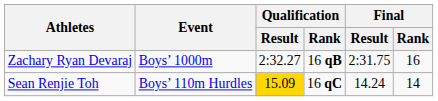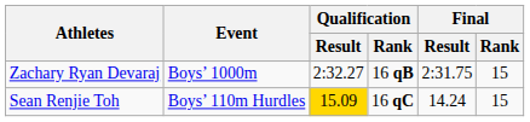 <table class="wikitable" border="1" style="font-size:90%">
 <tr>
 <th rowspan=2>Athletes</th>
 <th rowspan=2>Event</th>
 <th colspan=2>Qualification</th>
 <th colspan=2>Final</th>
 </tr>
 <tr>
 <th>Result</th>
 <th>Rank</th>
 <th>Result</th>
 <th>Rank</th>
 </tr>
 <tr>
 <td><a href='#'>Zachary Ryan Devaraj</a></td>
 <td><a href='#'>Boys’ 1000m</a></td>
 <td align=center>2:32.27</td>
 <td align=center>16 <strong>qB</strong></td>
 <td align=center>2:31.75</td>
-<td align=center>16</td>
+<td align=center>15</td>
 </tr>
 <tr>
 <td><a href='#'>Sean Renjie Toh</a></td>
 <td><a href='#'>Boys’ 110m Hurdles</a></td>
 <td align=center style="background: gold;">15.09</td>
 <td align=center>16 <strong>qC</strong></td>
 <td align=center>14.24</td>
-<td align=center>14</td>
+<td align=center>15</td>
 </tr>
 </table>
